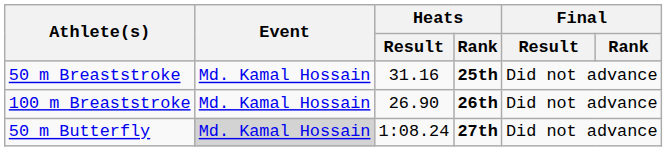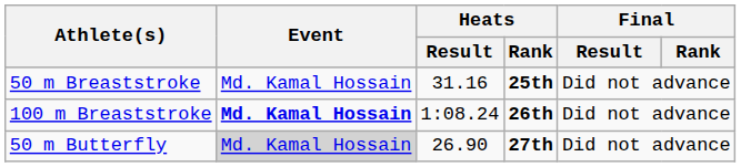 <table class="wikitable" border="1" style="font-size:90%">
 <tr>
 <th rowspan=2>Athlete(s)</th>
 <th rowspan=2>Event</th>
 <th colspan=2>Heats</th>
 <th colspan=2>Final</th>
 </tr>
 <tr>
 <th>Result</th>
 <th>Rank</th>
 <th>Result</th>
 <th>Rank</th>
 </tr>
 <tr>
 <td><a href='#'>50 m Breaststroke</a></td>
 <td><a href='#'>Md. Kamal Hossain</a></td>
 <td align=center>31.16</td>
 <td align=center><strong>25th</strong></td>
 <td align=center colspan=2>Did not advance</td>
 </tr>
 <tr>
 <td><a href='#'>100 m Breaststroke</a></td>
-<td><a href='#'>Md. Kamal Hossain</a></td>
-<td align=center>26.90</td>
+<td><strong><a href='#'>Md. Kamal Hossain</a></strong></td>
+<td align=center>1:08.24</td>
 <td align=center><strong>26th</strong></td>
 <td align=center colspan=2>Did not advance</td>
 </tr>
 <tr>
 <td><a href='#'>50 m Butterfly</a></td>
 <td style="background: lightgrey;"><a href='#'>Md. Kamal Hossain</a></td>
-<td align=center>1:08.24</td>
+<td align=center>26.90</td>
 <td align=center><strong>27th</strong></td>
 <td align=center colspan=2>Did not advance</td>
 </tr>
 </table>
